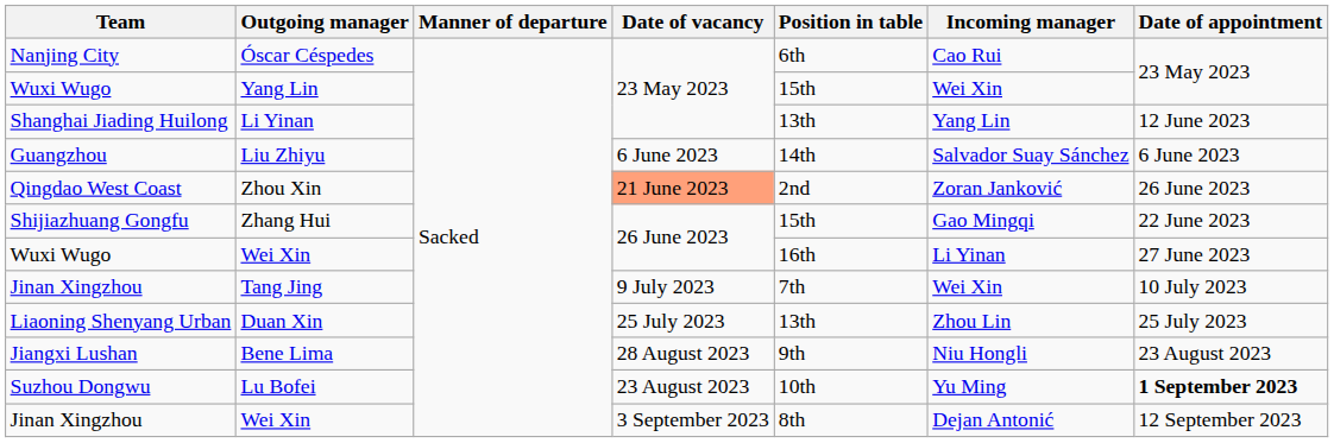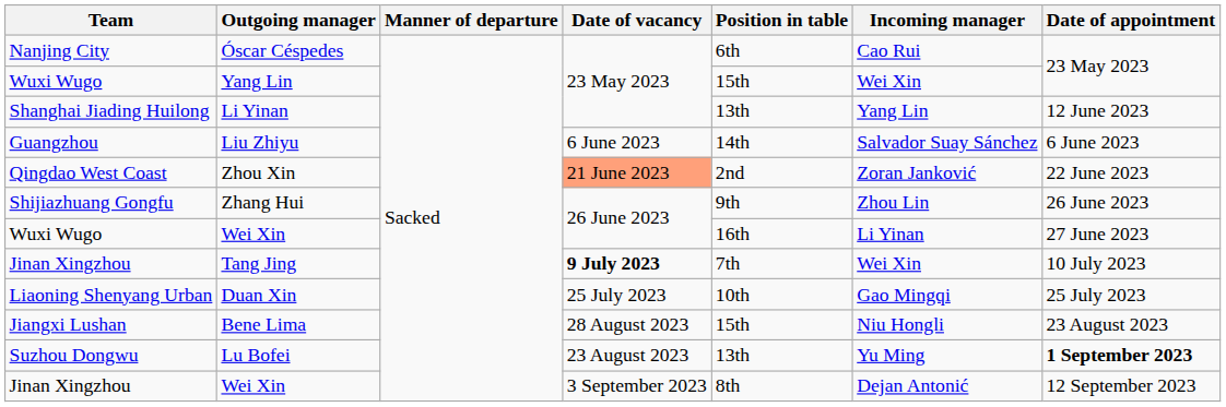 <table class="wikitable">
 <tr>
 <th>Team</th>
 <th>Outgoing manager</th>
 <th>Manner of departure</th>
 <th>Date of vacancy</th>
 <th>Position in table</th>
 <th>Incoming manager</th>
 <th>Date of appointment</th>
 </tr>
 <tr>
 <td><a href='#'>Nanjing City</a></td>
 <td> <a href='#'>Óscar Céspedes</a></td>
 <td rowspan="12">Sacked</td>
 <td rowspan="3">23 May 2023</td>
 <td>6th</td>
 <td> <a href='#'>Cao Rui</a></td>
 <td rowspan="2">23 May 2023</td>
 </tr>
 <tr>
 <td><a href='#'>Wuxi Wugo</a></td>
 <td> <a href='#'>Yang Lin</a></td>
 <td>15th</td>
 <td> <a href='#'>Wei Xin</a></td>
 </tr>
 <tr>
 <td><a href='#'>Shanghai Jiading Huilong</a></td>
 <td> <a href='#'>Li Yinan</a></td>
 <td>13th</td>
 <td> <a href='#'>Yang Lin</a></td>
 <td>12 June 2023</td>
 </tr>
 <tr>
 <td><a href='#'>Guangzhou</a></td>
 <td> <a href='#'>Liu Zhiyu</a></td>
 <td>6 June 2023</td>
 <td>14th</td>
 <td> <a href='#'>Salvador Suay Sánchez</a></td>
 <td>6 June 2023</td>
 </tr>
 <tr>
 <td><a href='#'>Qingdao West Coast</a></td>
 <td> Zhou Xin</td>
 <td style="background: lightsalmon;">21 June 2023</td>
 <td>2nd</td>
 <td> <a href='#'>Zoran Janković</a></td>
-<td>26 June 2023</td>
+<td>22 June 2023</td>
 </tr>
 <tr>
 <td><a href='#'>Shijiazhuang Gongfu</a></td>
 <td> Zhang Hui</td>
 <td rowspan="2">26 June 2023</td>
-<td>15th</td>
-<td> <a href='#'>Gao Mingqi</a></td>
-<td>22 June 2023</td>
+<td>9th</td>
+<td> <a href='#'>Zhou Lin</a></td>
+<td>26 June 2023</td>
 </tr>
 <tr>
 <td>Wuxi Wugo</td>
 <td> <a href='#'>Wei Xin</a></td>
 <td>16th</td>
 <td> <a href='#'>Li Yinan</a></td>
 <td>27 June 2023</td>
 </tr>
 <tr>
 <td><a href='#'>Jinan Xingzhou</a></td>
 <td> <a href='#'>Tang Jing</a></td>
-<td>9 July 2023</td>
+<td><strong>9 July 2023</strong></td>
 <td>7th</td>
 <td> <a href='#'>Wei Xin</a></td>
 <td>10 July 2023</td>
 </tr>
 <tr>
 <td><a href='#'>Liaoning Shenyang Urban</a></td>
 <td> <a href='#'>Duan Xin</a></td>
 <td>25 July 2023</td>
-<td>13th</td>
-<td> <a href='#'>Zhou Lin</a></td>
+<td>10th</td>
+<td> <a href='#'>Gao Mingqi</a></td>
 <td>25 July 2023</td>
 </tr>
 <tr>
 <td><a href='#'>Jiangxi Lushan</a></td>
 <td> <a href='#'>Bene Lima</a></td>
 <td>28 August 2023</td>
-<td>9th</td>
+<td>15th</td>
 <td> <a href='#'>Niu Hongli</a></td>
 <td>23 August 2023</td>
 </tr>
 <tr>
 <td><a href='#'>Suzhou Dongwu</a></td>
 <td> <a href='#'>Lu Bofei</a></td>
 <td>23 August 2023</td>
-<td>10th</td>
+<td>13th</td>
 <td> <a href='#'>Yu Ming</a></td>
 <td><strong>1 September 2023</strong></td>
 </tr>
 <tr>
 <td>Jinan Xingzhou</td>
 <td> <a href='#'>Wei Xin</a></td>
 <td>3 September 2023</td>
 <td>8th</td>
 <td> <a href='#'>Dejan Antonić</a></td>
 <td>12 September 2023</td>
 </tr>
 </table>
